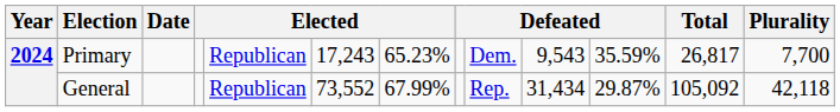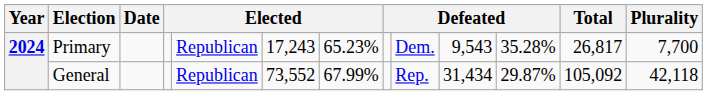 <table class=wikitable>
 <tr>
 <th>Year</th>
 <th>Election</th>
 <th>Date</th>
 <th ! colspan="4">Elected</th>
 <th ! colspan="4">Defeated</th>
 <th>Total</th>
 <th>Plurality</th>
 </tr>
 <tr>
 <th rowspan="2" valign="top"><a href='#'>2024</a></th>
 <td valign="top">Primary</td>
 <td></td>
 <td valign="top"></td>
 <td valign="top" ><a href='#'>Republican</a></td>
 <td valign="top" align="right">17,243</td>
 <td valign="top" align="right">65.23%</td>
 <td valign="top"></td>
 <td valign="top" ><a href='#'>Dem.</a></td>
 <td valign="top" align="right">9,543</td>
-<td valign="top" align="right">35.59%</td>
+<td valign="top" align="right">35.28%</td>
 <td valign="top" align="right">26,817</td>
 <td valign="top" align="right">7,700</td>
 </tr>
 <tr>
 <td valign="top">General</td>
 <td valign="top"></td>
 <td valign="top"></td>
 <td valign="top" ><a href='#'>Republican</a></td>
 <td valign="top" align="right">73,552</td>
 <td valign="top" align="right">67.99%</td>
 <td valign="top"></td>
 <td valign="top" ><a href='#'>Rep.</a></td>
 <td valign="top" align="right">31,434</td>
 <td valign="top" align="right">29.87%</td>
 <td valign="top" align="right">105,092</td>
 <td valign="top" align="right">42,118</td>
 </tr>
 </table>
